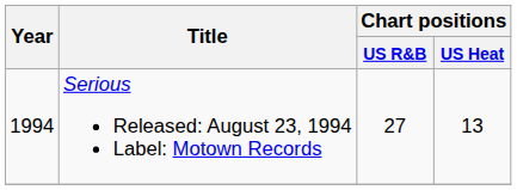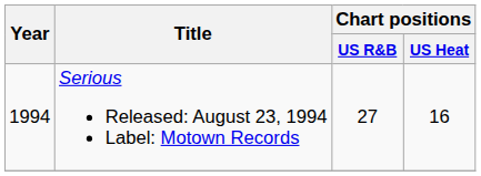 <table class="wikitable">
 <tr>
 <th rowspan="2">Year</th>
 <th rowspan="2">Title</th>
 <th colspan="2">Chart positions</th>
 </tr>
 <tr>
 <th><small><a href='#'>US R&B</a></small></th>
 <th><small><a href='#'>US Heat</a></small></th>
 </tr>
 <tr>
 <td>1994</td>
 <td><em><a href='#'>Serious</a></em><br><ul><li>Released: August 23, 1994</li><li>Label: <a href='#'>Motown Records</a></li></ul></td>
 <td align="center">27</td>
-<td align="center">13</td>
+<td align="center">16</td>
 </tr>
 <tr>
 </tr>
 </table>
